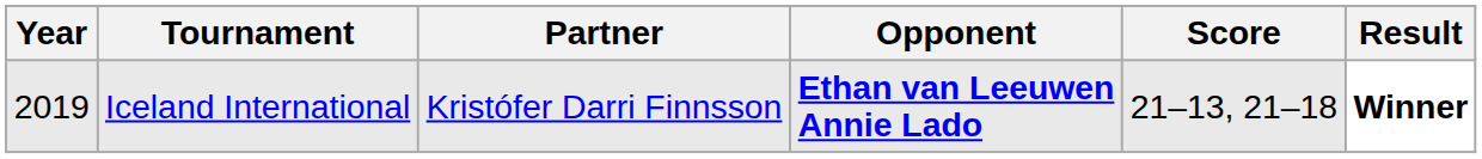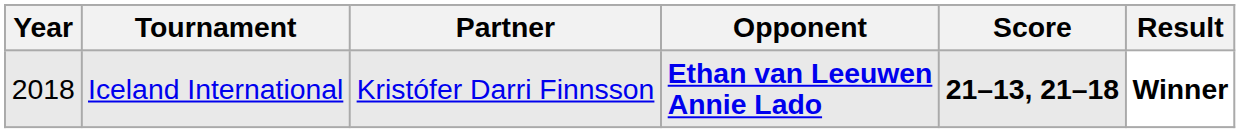 <table class="sortable wikitable" style="font-size: 90%;">
 <tr>
 <th>Year</th>
 <th>Tournament</th>
 <th>Partner</th>
 <th>Opponent</th>
 <th>Score</th>
 <th>Result</th>
 </tr>
 <tr style="background:#E9E9E9">
-<td align="center">2019</td>
+<td align="center">2018</td>
 <td align="left"><a href='#'>Iceland International</a></td>
 <td align="left"> <a href='#'>Kristófer Darri Finnsson</a></td>
 <td align="left"><strong> <a href='#'>Ethan van Leeuwen</a> <br>  <a href='#'>Annie Lado</a></strong></td>
-<td align="left">21–13, 21–18</td>
+<td align="left"><strong>21–13, 21–18</strong></td>
 <td style="text-align:left; background:white"> <strong>Winner</strong></td>
 </tr>
 </table>
